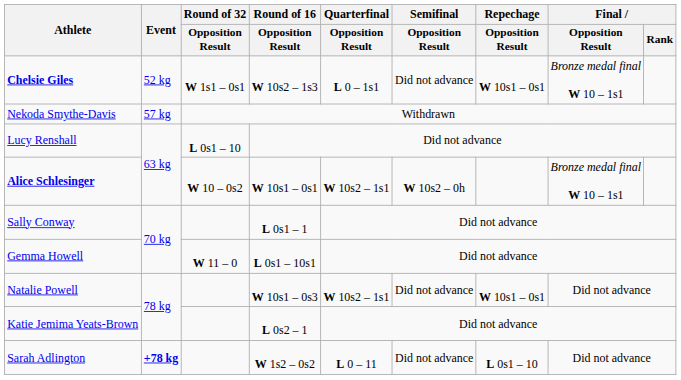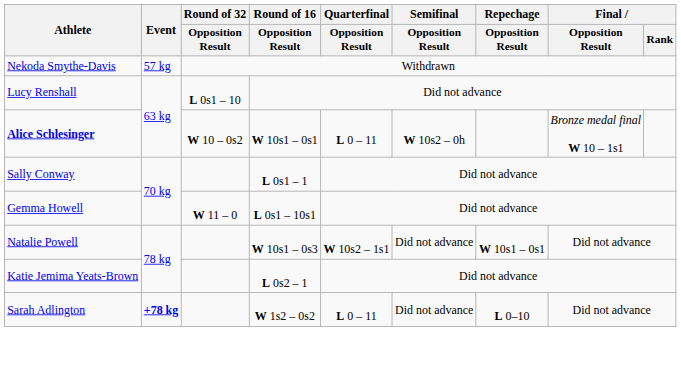 <table class=wikitable style=font-size:90%;text-align:center>
 <tr>
 <th rowspan=2>Athlete</th>
 <th rowspan=2>Event</th>
 <th>Round of 32</th>
 <th>Round of 16</th>
 <th>Quarterfinal</th>
 <th>Semifinal</th>
 <th>Repechage</th>
 <th colspan=2>Final / </th>
 </tr>
 <tr style=font-size:95%>
 <th>Opposition<br>Result</th>
 <th>Opposition<br>Result</th>
 <th>Opposition<br>Result</th>
 <th>Opposition<br>Result</th>
 <th>Opposition<br>Result</th>
 <th>Opposition<br>Result</th>
 <th>Rank</th>
 </tr>
 <tr>
-<td align=left><strong><a href='#'>Chelsie Giles</a></strong></td>
-<td align=left><a href='#'>52 kg</a></td>
-<td><br><strong>W</strong> 1s1 – 0s1</td>
-<td><br> <strong>W</strong> 10s2 – 1s3</td>
-<td><br><strong>L</strong> 0 – 1s1</td>
-<td>Did not advance</td>
-<td><br><strong>W</strong> 10s1 – 0s1</td>
-<td><em>Bronze medal final</em><br><br><strong>W</strong> 10 – 1s1</td>
-<td></td>
-</tr>
-<tr>
 <td align=left><a href='#'>Nekoda Smythe-Davis</a></td>
 <td align=left><a href='#'>57 kg</a></td>
 <td colspan=7>Withdrawn</td>
 </tr>
 <tr>
 <td align=left><a href='#'>Lucy Renshall</a></td>
 <td align=left rowspan=2><a href='#'>63 kg</a></td>
 <td><br><strong>L</strong> 0s1 – 10</td>
 <td colspan=6>Did not advance</td>
 </tr>
 <tr>
 <td align=left><strong><a href='#'>Alice Schlesinger</a></strong></td>
 <td><br><strong>W</strong> 10 – 0s2</td>
 <td><br> <strong>W</strong> 10s1 – 0s1</td>
-<td><br><strong>W</strong> 10s2 – 1s1</td>
+<td><br><strong>L</strong> 0 – 11</td>
 <td><br> <strong>W</strong> 10s2 – 0h</td>
 <td></td>
 <td><em>Bronze medal final</em><br><br><strong>W</strong> 10 – 1s1</td>
 <td></td>
 </tr>
 <tr>
 <td align=left><a href='#'>Sally Conway</a></td>
 <td align=left rowspan=2><a href='#'>70 kg</a></td>
 <td></td>
 <td><br><strong>L</strong> 0s1 – 1</td>
 <td colspan=5>Did not advance</td>
 </tr>
 <tr>
 <td align=left><a href='#'>Gemma Howell</a></td>
 <td><br><strong>W</strong> 11 – 0</td>
 <td><br><strong>L</strong> 0s1 – 10s1</td>
 <td colspan=5>Did not advance</td>
 </tr>
 <tr>
 <td align=left><a href='#'>Natalie Powell</a></td>
 <td align=left rowspan=2><a href='#'>78 kg</a></td>
 <td></td>
 <td><br><strong>W</strong> 10s1 – 0s3</td>
 <td><br><strong>W</strong> 10s2 – 1s1</td>
 <td>Did not advance</td>
 <td><br><strong>W</strong> 10s1 – 0s1</td>
 <td colspan=2>Did not advance</td>
 </tr>
 <tr>
 <td align=left><a href='#'>Katie Jemima Yeats-Brown</a></td>
 <td></td>
 <td><br><strong>L</strong> 0s2 – 1</td>
 <td colspan=5>Did not advance</td>
 </tr>
 <tr>
 <td align=left><a href='#'>Sarah Adlington</a></td>
 <td align=left><strong><a href='#'>+78 kg</a></strong></td>
 <td></td>
 <td><br><strong>W</strong> 1s2 – 0s2</td>
 <td><br><strong>L</strong> 0 – 11</td>
 <td>Did not advance</td>
-<td><br><strong>L</strong> 0s1 – 10</td>
+<td><br><strong>L</strong> 0–10</td>
 <td colspan=2>Did not advance</td>
 </tr>
 </table>
